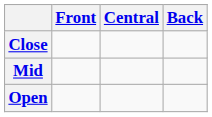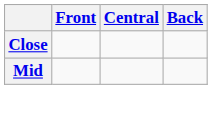 <table class="wikitable">
 <tr>
 <th></th>
 <th><a href='#'>Front</a></th>
 <th><a href='#'>Central</a></th>
 <th><a href='#'>Back</a></th>
 </tr>
 <tr align=center>
 <th><a href='#'>Close</a></th>
 <td></td>
 <td></td>
 <td></td>
 </tr>
 <tr align=center>
 <th><a href='#'>Mid</a></th>
 <td></td>
 <td></td>
 <td></td>
 </tr>
-<tr align=center>
-<th><a href='#'>Open</a></th>
-<td></td>
-<td></td>
-<td></td>
-</tr>
 </table>
